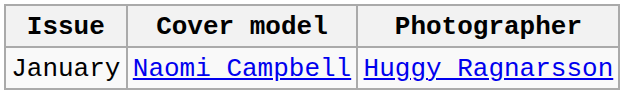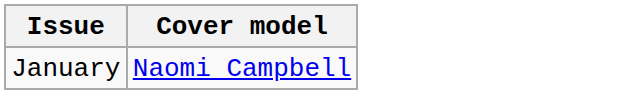 <table class="sortable wikitable">
 <tr>
 <th>Issue</th>
 <th>Cover model</th>
-<th>Photographer</th>
 </tr>
 <tr>
 <td>January</td>
 <td><a href='#'>Naomi Campbell</a></td>
-<td><a href='#'>Huggy Ragnarsson</a></td>
 </tr>
 </table>
